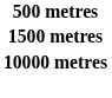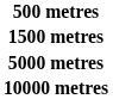 <table>
 <tr>
 <th scope="row">500 metres<br></th>
 <td></td>
 <td></td>
 <td></td>
 </tr>
 <tr>
 <th scope="row">1500 metres<br></th>
 <td></td>
 <td></td>
 <td></td>
 </tr>
 <tr>
+<th scope="row">5000 metres<br></th>
+<td></td>
+<td></td>
+<td></td>
+</tr>
+<tr>
 <th scope="row">10000 metres<br></th>
 <td></td>
 <td></td>
 <td></td>
 </tr>
 </table>
